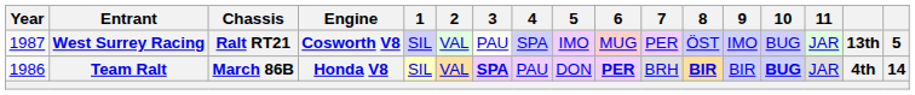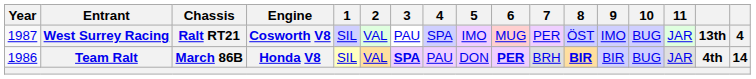 <table class="wikitable" style="text-align:center; font-size:85%">
 <tr>
 <th scope="col">Year</th>
 <th scope="col">Entrant</th>
 <th scope="col">Chassis</th>
 <th scope="col">Engine</th>
 <th scope="col">1</th>
 <th scope="col">2</th>
 <th scope="col">3</th>
 <th scope="col">4</th>
 <th scope="col">5</th>
 <th scope="col">6</th>
 <th scope="col">7</th>
 <th scope="col">8</th>
 <th scope="col">9</th>
 <th scope="col">10</th>
 <th scope="col">11</th>
 <th scope="col"></th>
 <th scope="col"></th>
 </tr>
 <tr>
 <td><a href='#'>1987</a></td>
 <th nowrap><a href='#'>West Surrey Racing</a></th>
 <th nowrap><a href='#'>Ralt</a> RT21</th>
 <th nowrap><a href='#'>Cosworth</a> <a href='#'>V8</a></th>
 <td style="background:#CFCFFF;"><a href='#'>SIL</a><br></td>
 <td style="background:#DFFFDF;"><a href='#'>VAL</a><br></td>
 <td style="background:#FFFFFF;"><a href='#'>PAU</a><br></td>
 <td style="background:#CFCFFF;"><a href='#'>SPA</a><br></td>
 <td style="background:#EFCFFF;"><a href='#'>IMO</a><br></td>
 <td style="background:#FFCFCF;"><a href='#'>MUG</a><br></td>
 <td style="background:#EFCFFF;"><a href='#'>PER</a><br></td>
 <td style="background:#CFCFFF;"><a href='#'>ÖST</a><br></td>
 <td style="background:#CFCFFF;"><a href='#'>IMO</a><br></td>
 <td style="background:#CFCFFF;"><a href='#'>BUG</a><br></td>
 <td style="background:#DFFFDF;"><a href='#'>JAR</a><br></td>
 <th>13th</th>
-<th>5</th>
+<th>4</th>
 </tr>
 <tr>
 <td><a href='#'>1986</a></td>
 <th nowrap><a href='#'>Team Ralt</a></th>
 <th nowrap><a href='#'>March</a> 86B</th>
 <th nowrap><a href='#'>Honda</a> <a href='#'>V8</a></th>
 <td style="background:#FFFFBF;"><a href='#'>SIL</a><br></td>
 <td style="background:#FFDF9F;"><a href='#'>VAL</a><br></td>
 <td style="background:#EFCFFF;"><strong><a href='#'>SPA</a><br></strong></td>
 <td style="background:#EFCFFF;"><a href='#'>PAU</a><br></td>
 <td style="background:#EFCFFF;"><a href='#'>DON</a><br></td>
 <td style="background:#EFCFFF;"><strong><a href='#'>PER</a></strong><br></td>
 <td style="background:#DFDFDF;"><a href='#'>BRH</a><br></td>
 <td style="background:#FFDF9F;"><strong><a href='#'>BIR</a></strong><br></td>
 <td style="background:#CFCFFF;"><a href='#'>BIR</a><br></td>
-<td style="background:#CFCFFF;"><strong><a href='#'>BUG</a><br></strong></td>
+<td style="background:#CFCFFF;"><a href='#'>BUG</a><br></td>
 <td style="background:#DFDFDF;"><a href='#'>JAR</a><br></td>
 <th>4th</th>
 <th>14</th>
 </tr>
 <tr>
 <th colspan="17"></th>
 </tr>
 </table>
